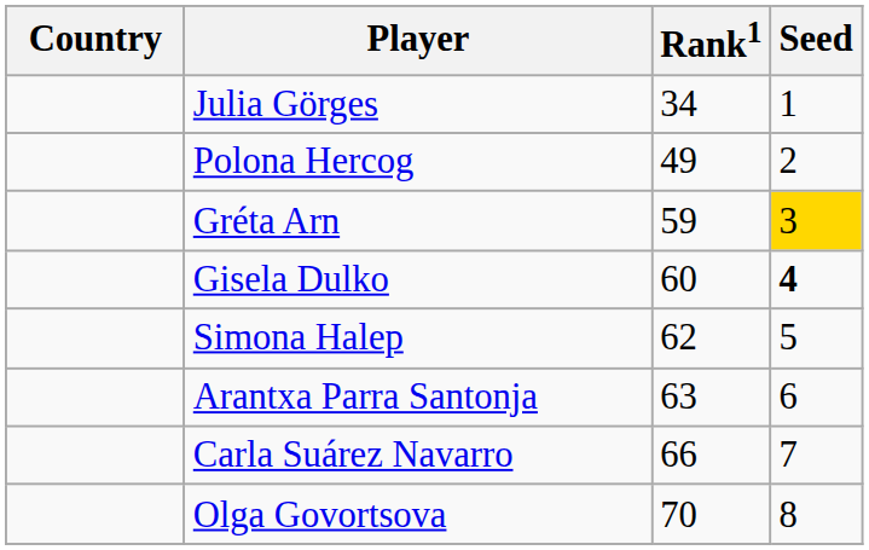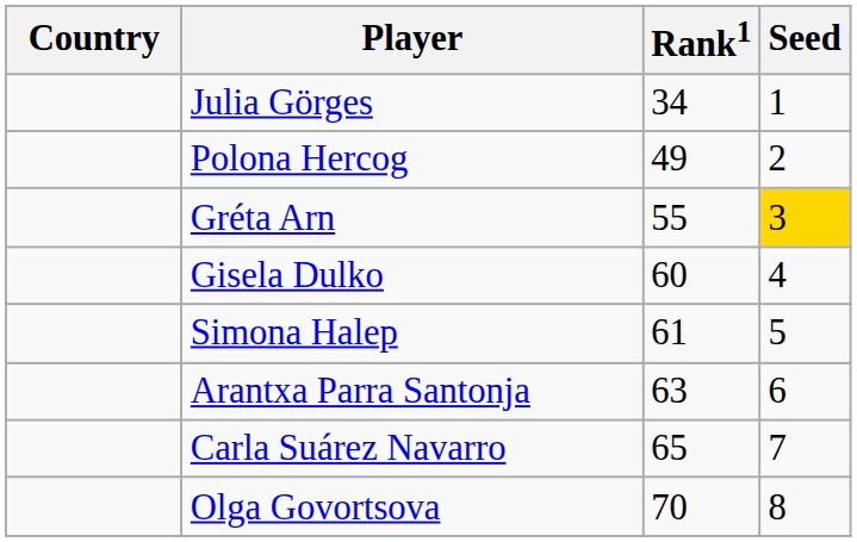 <table class="sortable wikitable">
 <tr>
 <th width="70">Country</th>
 <th width="195">Player</th>
 <th>Rank<sup>1</sup></th>
 <th>Seed</th>
 </tr>
 <tr>
 <td></td>
 <td><a href='#'>Julia Görges</a></td>
 <td>34</td>
 <td>1</td>
 </tr>
 <tr>
 <td></td>
 <td><a href='#'>Polona Hercog</a></td>
 <td>49</td>
 <td>2</td>
 </tr>
 <tr>
 <td></td>
 <td><a href='#'>Gréta Arn</a></td>
-<td>59</td>
+<td>55</td>
 <td style="background: gold;">3</td>
 </tr>
 <tr>
 <td></td>
 <td><a href='#'>Gisela Dulko</a></td>
 <td>60</td>
-<td><strong>4</strong></td>
+<td>4</td>
 </tr>
 <tr>
 <td></td>
 <td><a href='#'>Simona Halep</a></td>
-<td>62</td>
+<td>61</td>
 <td>5</td>
 </tr>
 <tr>
 <td></td>
 <td><a href='#'>Arantxa Parra Santonja</a></td>
 <td>63</td>
 <td>6</td>
 </tr>
 <tr>
 <td></td>
 <td><a href='#'>Carla Suárez Navarro</a></td>
-<td>66</td>
+<td>65</td>
 <td>7</td>
 </tr>
 <tr>
 <td></td>
 <td><a href='#'>Olga Govortsova</a></td>
 <td>70</td>
 <td>8</td>
 </tr>
 </table>
